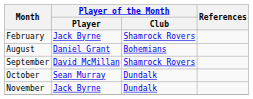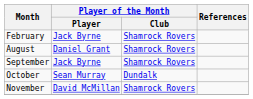 <table class="wikitable">
 <tr>
 <th rowspan="2">Month</th>
 <th colspan="2"><a href='#'>Player of the Month</a></th>
 <th rowspan="2">References</th>
 </tr>
 <tr>
 <th>Player</th>
 <th>Club</th>
 </tr>
 <tr>
 <td>February</td>
 <td> <a href='#'>Jack Byrne</a></td>
 <td><a href='#'>Shamrock Rovers</a></td>
 <td></td>
 </tr>
 <tr>
 <td>August</td>
 <td> <a href='#'>Daniel Grant</a></td>
-<td><a href='#'>Bohemians</a></td>
+<td><a href='#'>Shamrock Rovers</a></td>
 <td></td>
 </tr>
 <tr>
 <td>September</td>
-<td> <a href='#'>David McMillan</a></td>
+<td> <a href='#'>Jack Byrne</a></td>
 <td><a href='#'>Shamrock Rovers</a></td>
 <td></td>
 </tr>
 <tr>
 <td>October</td>
 <td> <a href='#'>Sean Murray</a></td>
 <td><a href='#'>Dundalk</a></td>
 <td></td>
 </tr>
 <tr>
 <td>November</td>
-<td> <a href='#'>Jack Byrne</a></td>
-<td><a href='#'>Dundalk</a></td>
+<td> <a href='#'>David McMillan</a></td>
+<td><a href='#'>Shamrock Rovers</a></td>
 <td></td>
 </tr>
 <tr>
 </tr>
 </table>
